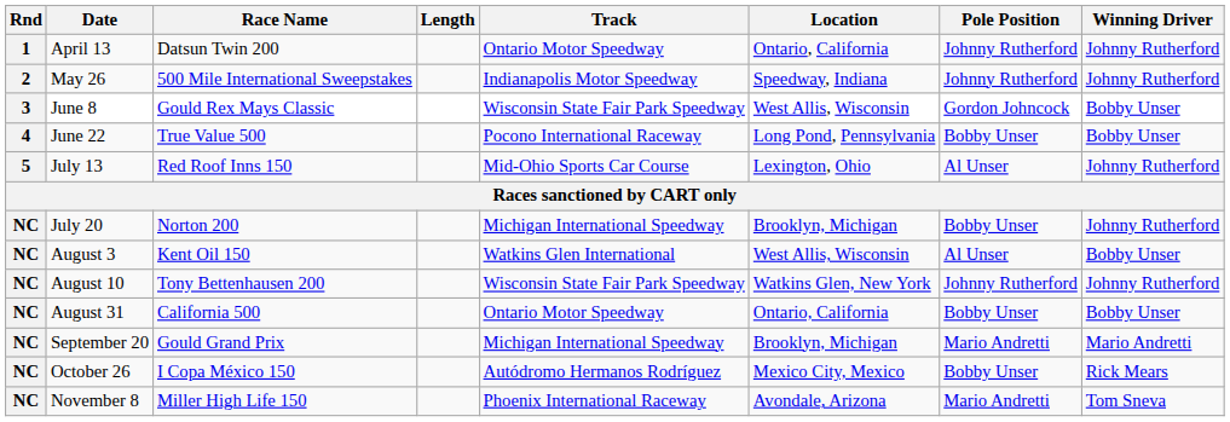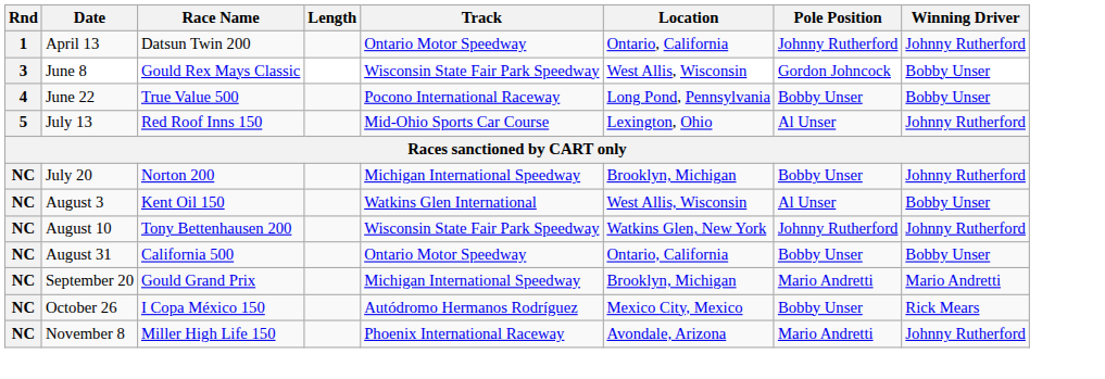 <table class="wikitable" style="font-size:85%">
 <tr>
 <th>Rnd</th>
 <th>Date</th>
 <th>Race Name</th>
 <th>Length</th>
 <th>Track</th>
 <th>Location</th>
 <th>Pole Position</th>
 <th>Winning Driver</th>
 </tr>
 <tr>
 <th>1</th>
 <td>April 13</td>
 <td>Datsun Twin 200</td>
 <td></td>
 <td> <a href='#'>Ontario Motor Speedway</a></td>
 <td><a href='#'>Ontario</a>, <a href='#'>California</a></td>
-<td> <a href='#'>Johnny Rutherford</a></td>
-<td> <a href='#'>Johnny Rutherford</a></td>
-</tr>
-<tr>
-<th>2</th>
-<td>May 26</td>
-<td><a href='#'>500 Mile International Sweepstakes</a></td>
-<td></td>
-<td> <a href='#'>Indianapolis Motor Speedway</a></td>
-<td><a href='#'>Speedway</a>, <a href='#'>Indiana</a></td>
 <td> <a href='#'>Johnny Rutherford</a></td>
 <td> <a href='#'>Johnny Rutherford</a></td>
 </tr>
 <tr style="background:#FFFFFF;">
 <th>3</th>
 <td>June 8</td>
 <td><a href='#'>Gould Rex Mays Classic</a></td>
 <td></td>
 <td> <a href='#'>Wisconsin State Fair Park Speedway</a></td>
 <td><a href='#'>West Allis</a>, <a href='#'>Wisconsin</a></td>
 <td> <a href='#'>Gordon Johncock</a></td>
 <td> <a href='#'>Bobby Unser</a></td>
 </tr>
 <tr>
 <th>4</th>
 <td>June 22</td>
 <td><a href='#'>True Value 500</a></td>
 <td></td>
 <td> <a href='#'>Pocono International Raceway</a></td>
 <td><a href='#'>Long Pond</a>, <a href='#'>Pennsylvania</a></td>
 <td> <a href='#'>Bobby Unser</a></td>
 <td> <a href='#'>Bobby Unser</a></td>
 </tr>
 <tr>
 <th>5</th>
 <td>July 13</td>
 <td><a href='#'>Red Roof Inns 150</a></td>
 <td></td>
 <td> <a href='#'>Mid-Ohio Sports Car Course</a></td>
 <td><a href='#'>Lexington</a>, <a href='#'>Ohio</a></td>
 <td> <a href='#'>Al Unser</a></td>
 <td> <a href='#'>Johnny Rutherford</a></td>
 </tr>
 <tr>
 <th colspan=8>Races sanctioned by CART only</th>
 </tr>
 <tr>
 <th>NC</th>
 <td>July 20</td>
 <td><a href='#'>Norton 200</a></td>
 <td></td>
 <td> <a href='#'>Michigan International Speedway</a></td>
 <td><a href='#'>Brooklyn, Michigan</a></td>
 <td> <a href='#'>Bobby Unser</a></td>
 <td> <a href='#'>Johnny Rutherford</a></td>
 </tr>
 <tr>
 <th>NC</th>
 <td>August 3</td>
 <td><a href='#'>Kent Oil 150</a></td>
 <td></td>
 <td> <a href='#'>Watkins Glen International</a></td>
 <td><a href='#'>West Allis, Wisconsin</a></td>
 <td> <a href='#'>Al Unser</a></td>
 <td> <a href='#'>Bobby Unser</a></td>
 </tr>
 <tr>
 <th>NC</th>
 <td>August 10</td>
 <td><a href='#'>Tony Bettenhausen 200</a></td>
 <td></td>
 <td> <a href='#'>Wisconsin State Fair Park Speedway</a></td>
 <td><a href='#'>Watkins Glen, New York</a></td>
 <td> <a href='#'>Johnny Rutherford</a></td>
 <td> <a href='#'>Johnny Rutherford</a></td>
 </tr>
 <tr>
 <th>NC</th>
 <td>August 31</td>
 <td><a href='#'>California 500</a></td>
 <td></td>
 <td> <a href='#'>Ontario Motor Speedway</a></td>
 <td><a href='#'>Ontario, California</a></td>
 <td> <a href='#'>Bobby Unser</a></td>
 <td> <a href='#'>Bobby Unser</a></td>
 </tr>
 <tr>
 <th>NC</th>
 <td>September 20</td>
 <td><a href='#'>Gould Grand Prix</a></td>
 <td></td>
 <td> <a href='#'>Michigan International Speedway</a></td>
 <td><a href='#'>Brooklyn, Michigan</a></td>
 <td> <a href='#'>Mario Andretti</a></td>
 <td> <a href='#'>Mario Andretti</a></td>
 </tr>
 <tr>
 <th>NC</th>
 <td>October 26</td>
 <td><a href='#'>I Copa México 150</a></td>
 <td></td>
 <td> <a href='#'>Autódromo Hermanos Rodríguez</a></td>
 <td><a href='#'>Mexico City, Mexico</a></td>
 <td> <a href='#'>Bobby Unser</a></td>
 <td> <a href='#'>Rick Mears</a></td>
 </tr>
 <tr>
 <th>NC</th>
 <td>November 8</td>
 <td><a href='#'>Miller High Life 150</a></td>
 <td></td>
 <td> <a href='#'>Phoenix International Raceway</a></td>
 <td><a href='#'>Avondale, Arizona</a></td>
 <td> <a href='#'>Mario Andretti</a></td>
-<td> <a href='#'>Tom Sneva</a></td>
+<td> <a href='#'>Johnny Rutherford</a></td>
 </tr>
 </table>
